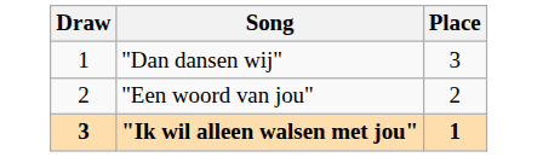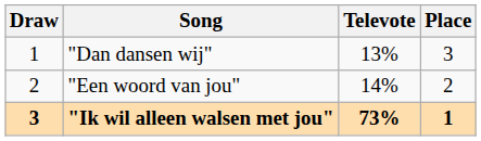 <table class="wikitable sortable plainrowheaders" style="margin: 1em auto 1em auto; text-align:center">
 <tr>
 <th>Draw</th>
 <th>Song</th>
+<th>Televote</th>
 <th>Place</th>
 </tr>
 <tr>
 <td>1</td>
 <td align="left">"Dan dansen wij"</td>
+<td>13%</td>
 <td>3</td>
 </tr>
 <tr>
 <td>2</td>
 <td align="left">"Een woord van jou"</td>
+<td>14%</td>
 <td>2</td>
 </tr>
 <tr style="font-weight:bold; background:navajowhite;">
 <td>3</td>
 <td align="left">"Ik wil alleen walsen met jou"</td>
+<td>73%</td>
 <td>1</td>
 </tr>
 </table>
